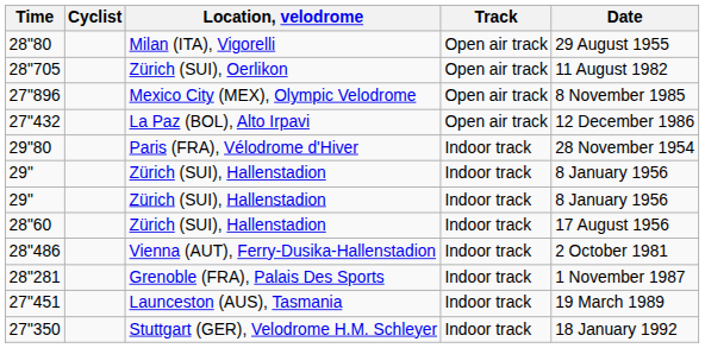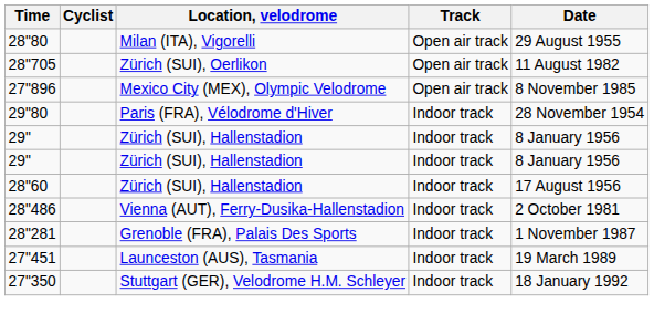 <table class="wikitable">
 <tr align="left">
 <th>Time</th>
 <th>Cyclist</th>
 <th>Location, <a href='#'>velodrome</a></th>
 <th>Track</th>
 <th>Date</th>
 </tr>
 <tr>
 <td>28"80</td>
 <td></td>
 <td><a href='#'>Milan</a> (ITA), <a href='#'>Vigorelli</a></td>
 <td>Open air track</td>
 <td>29 August 1955</td>
 </tr>
 <tr>
 <td>28"705</td>
 <td></td>
 <td><a href='#'>Zürich</a> (SUI), <a href='#'>Oerlikon</a></td>
 <td>Open air track</td>
 <td>11 August 1982</td>
 </tr>
 <tr>
 <td>27"896</td>
 <td></td>
 <td><a href='#'>Mexico City</a> (MEX), <a href='#'>Olympic Velodrome</a></td>
 <td>Open air track</td>
 <td>8 November 1985</td>
-</tr>
-<tr>
-<td>27"432</td>
-<td></td>
-<td><a href='#'>La Paz</a> (BOL), <a href='#'>Alto Irpavi</a></td>
-<td>Open air track</td>
-<td>12 December 1986</td>
 </tr>
 <tr>
 <td>29"80</td>
 <td></td>
 <td><a href='#'>Paris</a> (FRA), <a href='#'>Vélodrome d'Hiver</a></td>
 <td>Indoor track</td>
 <td>28 November 1954</td>
 </tr>
 <tr>
 <td>29"</td>
 <td></td>
 <td><a href='#'>Zürich</a> (SUI), <a href='#'>Hallenstadion</a></td>
 <td>Indoor track</td>
 <td>8 January 1956</td>
 </tr>
 <tr>
 <td>29"</td>
 <td></td>
 <td><a href='#'>Zürich</a> (SUI), <a href='#'>Hallenstadion</a></td>
 <td>Indoor track</td>
 <td>8 January 1956</td>
 </tr>
 <tr>
 <td>28"60</td>
 <td></td>
 <td><a href='#'>Zürich</a> (SUI), <a href='#'>Hallenstadion</a></td>
 <td>Indoor track</td>
 <td>17 August 1956</td>
 </tr>
 <tr>
 <td>28"486</td>
 <td></td>
 <td><a href='#'>Vienna</a> (AUT), <a href='#'>Ferry-Dusika-Hallenstadion</a></td>
 <td>Indoor track</td>
 <td>2 October 1981</td>
 </tr>
 <tr>
 <td>28"281</td>
 <td></td>
 <td><a href='#'>Grenoble</a> (FRA), <a href='#'>Palais Des Sports</a></td>
 <td>Indoor track</td>
 <td>1 November 1987</td>
 </tr>
 <tr>
 <td>27"451</td>
 <td></td>
 <td><a href='#'>Launceston</a> (AUS), <a href='#'>Tasmania</a></td>
 <td>Indoor track</td>
 <td>19 March 1989</td>
 </tr>
 <tr>
 <td>27"350</td>
 <td></td>
 <td><a href='#'>Stuttgart</a> (GER), <a href='#'>Velodrome H.M. Schleyer</a></td>
 <td>Indoor track</td>
 <td>18 January 1992</td>
 </tr>
 </table>
